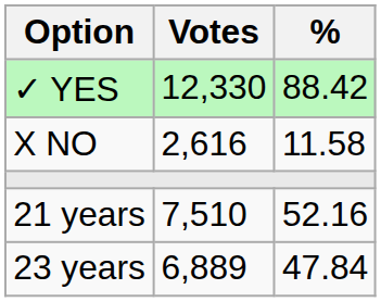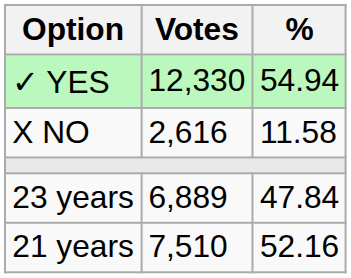 <table class="wikitable">
 <tr>
 <th>Option</th>
 <th>Votes</th>
 <th>%</th>
 </tr>
 <tr>
 <td style=background:#bbf8be>✓ YES</td>
 <td style=background:#bbf8be>12,330</td>
-<td style=background:#bbf8be>88.42</td>
+<td style=background:#bbf8be>54.94</td>
 </tr>
 <tr>
 <td>X NO</td>
 <td>2,616</td>
 <td>11.58</td>
 </tr>
 <tr>
 <td colspan="3" bgcolor="#E9E9E9"></td>
 </tr>
 <tr>
+<td>23 years</td>
+<td>6,889</td>
+<td>47.84</td>
+</tr>
+<tr>
 <td>21 years</td>
 <td>7,510</td>
 <td>52.16</td>
 </tr>
-<tr>
-<td>23 years</td>
-<td>6,889</td>
-<td>47.84</td>
-</tr>
 </table>
